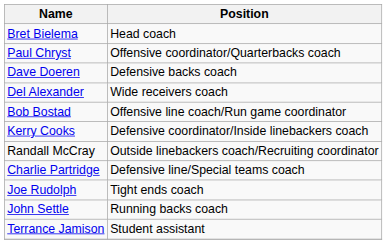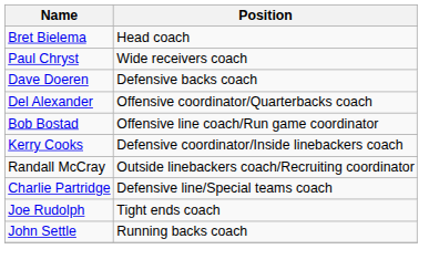 <table class="wikitable">
 <tr>
 <th>Name</th>
 <th>Position</th>
 </tr>
 <tr>
 <td><a href='#'>Bret Bielema</a></td>
 <td>Head coach</td>
 </tr>
 <tr>
 <td><a href='#'>Paul Chryst</a></td>
-<td>Offensive coordinator/Quarterbacks coach</td>
+<td>Wide receivers coach</td>
 </tr>
 <tr>
 <td><a href='#'>Dave Doeren</a></td>
 <td>Defensive backs coach</td>
 </tr>
 <tr>
 <td><a href='#'>Del Alexander</a></td>
-<td>Wide receivers coach</td>
+<td>Offensive coordinator/Quarterbacks coach</td>
 </tr>
 <tr>
 <td><a href='#'>Bob Bostad</a></td>
 <td>Offensive line coach/Run game coordinator</td>
 </tr>
 <tr>
 <td><a href='#'>Kerry Cooks</a></td>
 <td>Defensive coordinator/Inside linebackers coach</td>
 </tr>
 <tr>
 <td>Randall McCray</td>
 <td>Outside linebackers coach/Recruiting coordinator</td>
 </tr>
 <tr>
 <td><a href='#'>Charlie Partridge</a></td>
 <td>Defensive line/Special teams coach</td>
 </tr>
 <tr>
 <td><a href='#'>Joe Rudolph</a></td>
 <td>Tight ends coach</td>
 </tr>
 <tr>
 <td><a href='#'>John Settle</a></td>
 <td>Running backs coach</td>
 </tr>
 <tr>
-<td><a href='#'>Terrance Jamison</a></td>
-<td>Student assistant</td>
-</tr>
-<tr>
 </tr>
 </table>
